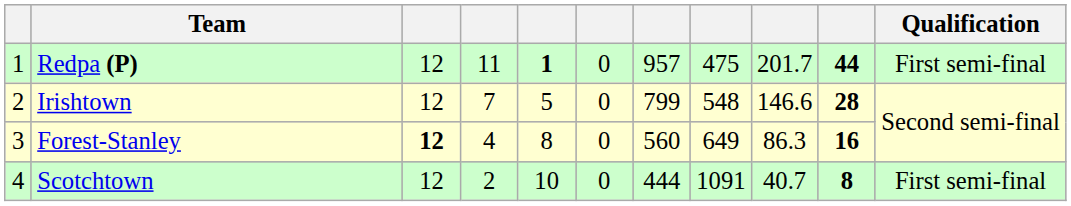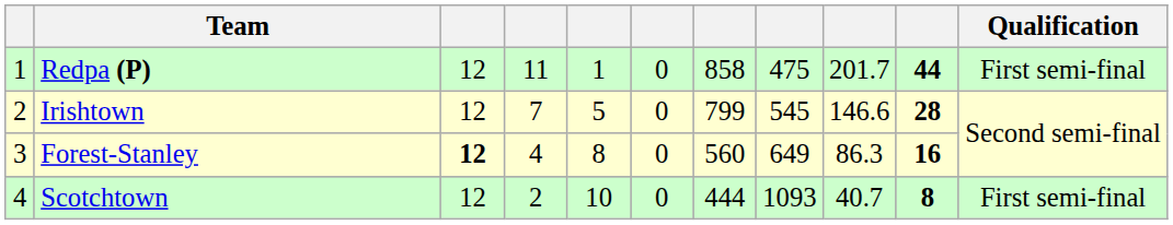 <table class="wikitable" style="text-align:center; margin-bottom:0">
 <tr>
 <th style="width:10px"></th>
 <th style="width:35%;">Team</th>
 <th style="width:30px;"></th>
 <th style="width:30px;"></th>
 <th style="width:30px;"></th>
 <th style="width:30px;"></th>
 <th style="width:30px;"></th>
 <th style="width:30px;"></th>
 <th style="width:30px;"></th>
 <th style="width:30px;"></th>
 <th>Qualification</th>
 </tr>
 <tr style="background:#ccffcc;">
 <td>1</td>
 <td style="text-align:left;"><a href='#'>Redpa</a> <strong>(P)</strong></td>
 <td>12</td>
 <td>11</td>
-<td><strong>1</strong></td>
+<td>1</td>
 <td>0</td>
-<td>957</td>
+<td>858</td>
 <td>475</td>
 <td>201.7</td>
 <td><strong>44</strong></td>
 <td>First semi-final</td>
 </tr>
 <tr style="background:#FFFFD1;">
 <td>2</td>
 <td style="text-align:left;"><a href='#'>Irishtown</a></td>
 <td>12</td>
 <td>7</td>
 <td>5</td>
 <td>0</td>
 <td>799</td>
-<td>548</td>
+<td>545</td>
 <td>146.6</td>
 <td><strong>28</strong></td>
 <td rowspan=2>Second semi-final</td>
 </tr>
 <tr style="background:#FFFFD1;">
 <td>3</td>
 <td style="text-align:left;"><a href='#'>Forest-Stanley</a></td>
 <td><strong>12</strong></td>
 <td>4</td>
 <td>8</td>
 <td>0</td>
 <td>560</td>
 <td>649</td>
 <td>86.3</td>
 <td><strong>16</strong></td>
 </tr>
 <tr style="background:#ccffcc;">
 <td>4</td>
 <td style="text-align:left;"><a href='#'>Scotchtown</a></td>
 <td>12</td>
 <td>2</td>
 <td>10</td>
 <td>0</td>
 <td>444</td>
-<td>1091</td>
+<td>1093</td>
 <td>40.7</td>
 <td><strong>8</strong></td>
 <td>First semi-final</td>
 </tr>
 </table>
